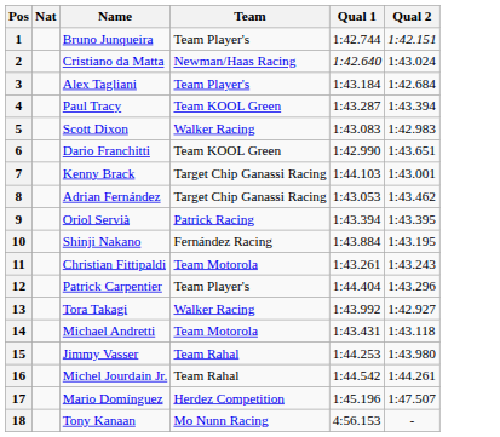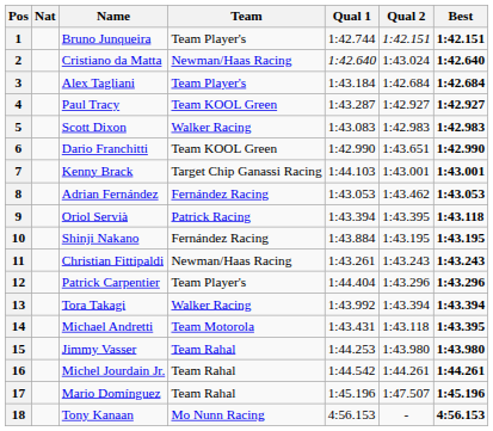 <table class="wikitable" style="font-size: 95%;">
 <tr>
 <th>Pos</th>
 <th>Nat</th>
 <th>Name</th>
 <th>Team</th>
 <th>Qual 1</th>
 <th>Qual 2</th>
+<th>Best</th>
 </tr>
 <tr>
 <th>1</th>
 <td></td>
 <td><a href='#'>Bruno Junqueira</a></td>
 <td>Team Player's</td>
 <td>1:42.744</td>
 <td><em>1:42.151</em></td>
+<td><strong>1:42.151</strong></td>
 </tr>
 <tr>
 <th>2</th>
 <td></td>
 <td><a href='#'>Cristiano da Matta</a></td>
 <td><a href='#'>Newman/Haas Racing</a></td>
 <td><em>1:42.640</em></td>
 <td>1:43.024</td>
+<td><strong>1:42.640</strong></td>
 </tr>
 <tr>
 <th>3</th>
 <td></td>
 <td><a href='#'>Alex Tagliani</a></td>
 <td><a href='#'>Team Player's</a></td>
 <td>1:43.184</td>
 <td>1:42.684</td>
+<td><strong>1:42.684</strong></td>
 </tr>
 <tr>
 <th>4</th>
 <td></td>
 <td><a href='#'>Paul Tracy</a></td>
 <td><a href='#'>Team KOOL Green</a></td>
 <td>1:43.287</td>
-<td>1:43.394</td>
+<td>1:42.927</td>
+<td><strong>1:42.927</strong></td>
 </tr>
 <tr>
 <th>5</th>
 <td></td>
 <td><a href='#'>Scott Dixon</a></td>
 <td><a href='#'>Walker Racing</a></td>
 <td>1:43.083</td>
 <td>1:42.983</td>
+<td><strong>1:42.983</strong></td>
 </tr>
 <tr>
 <th>6</th>
 <td></td>
 <td><a href='#'>Dario Franchitti</a></td>
 <td>Team KOOL Green</td>
 <td>1:42.990</td>
 <td>1:43.651</td>
+<td><strong>1:42.990</strong></td>
 </tr>
 <tr>
 <th>7</th>
 <td></td>
 <td><a href='#'>Kenny Brack</a></td>
 <td>Target Chip Ganassi Racing</td>
 <td>1:44.103</td>
 <td>1:43.001</td>
+<td><strong>1:43.001</strong></td>
 </tr>
 <tr>
 <th>8</th>
 <td></td>
 <td><a href='#'>Adrian Fernández</a></td>
-<td>Target Chip Ganassi Racing</td>
+<td><a href='#'>Fernández Racing</a></td>
 <td>1:43.053</td>
 <td>1:43.462</td>
+<td><strong>1:43.053</strong></td>
 </tr>
 <tr>
 <th>9</th>
 <td></td>
 <td><a href='#'>Oriol Servià</a></td>
 <td><a href='#'>Patrick Racing</a></td>
 <td>1:43.394</td>
 <td>1:43.395</td>
+<td><strong>1:43.118</strong></td>
 </tr>
 <tr>
 <th>10</th>
 <td></td>
 <td><a href='#'>Shinji Nakano</a></td>
 <td>Fernández Racing</td>
 <td>1:43.884</td>
 <td>1:43.195</td>
+<td><strong>1:43.195</strong></td>
 </tr>
 <tr>
 <th>11</th>
 <td></td>
 <td><a href='#'>Christian Fittipaldi</a></td>
-<td><a href='#'>Team Motorola</a></td>
+<td>Newman/Haas Racing</td>
 <td>1:43.261</td>
 <td>1:43.243</td>
+<td><strong>1:43.243</strong></td>
 </tr>
 <tr>
 <th>12</th>
 <td></td>
 <td><a href='#'>Patrick Carpentier</a></td>
 <td>Team Player's</td>
 <td>1:44.404</td>
 <td>1:43.296</td>
+<td><strong>1:43.296</strong></td>
 </tr>
 <tr>
 <th>13</th>
 <td></td>
 <td><a href='#'>Tora Takagi</a></td>
 <td><a href='#'>Walker Racing</a></td>
 <td>1:43.992</td>
-<td>1:42.927</td>
+<td>1:43.394</td>
+<td><strong>1:43.394</strong></td>
 </tr>
 <tr>
 <th>14</th>
 <td></td>
 <td><a href='#'>Michael Andretti</a></td>
 <td><a href='#'>Team Motorola</a></td>
 <td>1:43.431</td>
 <td>1:43.118</td>
+<td><strong>1:43.395</strong></td>
 </tr>
 <tr>
 <th>15</th>
 <td></td>
 <td><a href='#'>Jimmy Vasser</a></td>
 <td><a href='#'>Team Rahal</a></td>
 <td>1:44.253</td>
 <td>1:43.980</td>
+<td><strong>1:43.980</strong></td>
 </tr>
 <tr>
 <th>16</th>
 <td></td>
 <td><a href='#'>Michel Jourdain Jr.</a></td>
 <td>Team Rahal</td>
 <td>1:44.542</td>
 <td>1:44.261</td>
+<td><strong>1:44.261</strong></td>
 </tr>
 <tr>
 <th>17</th>
 <td></td>
 <td><a href='#'>Mario Domínguez</a></td>
-<td><a href='#'>Herdez Competition</a></td>
+<td>Team Rahal</td>
 <td>1:45.196</td>
 <td>1:47.507</td>
+<td><strong>1:45.196</strong></td>
 </tr>
 <tr>
 <th>18</th>
 <td></td>
 <td><a href='#'>Tony Kanaan</a></td>
 <td><a href='#'>Mo Nunn Racing</a></td>
 <td>4:56.153</td>
 <td align="center">-</td>
+<td><strong>4:56.153</strong></td>
 </tr>
 </table>
